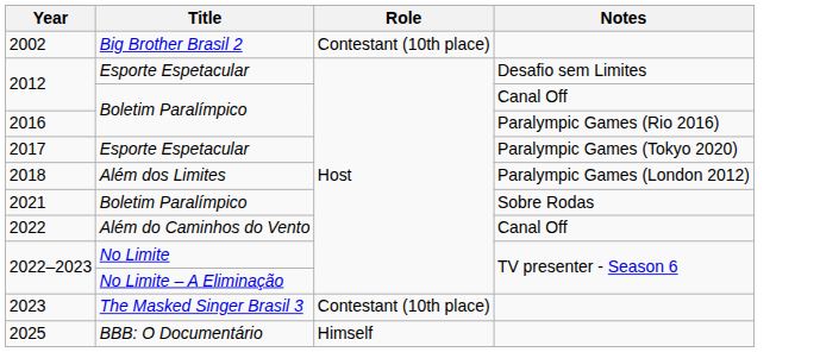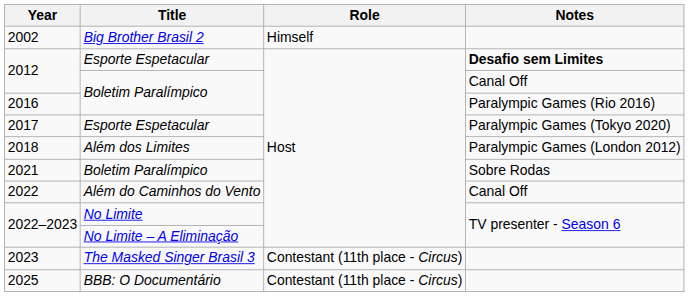 <table class="wikitable">
 <tr>
 <th>Year</th>
 <th>Title</th>
 <th>Role</th>
 <th>Notes</th>
 </tr>
 <tr>
 <td>2002</td>
 <td><em><a href='#'>Big Brother Brasil 2</a></em></td>
-<td>Contestant (10th place)</td>
+<td>Himself</td>
 <td></td>
 </tr>
 <tr>
 <td rowspan="2">2012</td>
 <td><em>Esporte Espetacular</em></td>
 <td rowspan="9">Host</td>
-<td>Desafio sem Limites</td>
+<td><strong>Desafio sem Limites</strong></td>
 </tr>
 <tr>
 <td rowspan="2"><em>Boletim Paralímpico</em></td>
 <td>Canal Off</td>
 </tr>
 <tr>
 <td>2016</td>
 <td>Paralympic Games (Rio 2016)</td>
 </tr>
 <tr>
 <td>2017</td>
 <td><em>Esporte Espetacular</em></td>
 <td>Paralympic Games (Tokyo 2020)</td>
 </tr>
 <tr>
 <td>2018</td>
 <td><em>Além dos Limites</em></td>
 <td>Paralympic Games (London 2012)</td>
 </tr>
 <tr>
 <td>2021</td>
 <td><em>Boletim Paralímpico</em></td>
 <td>Sobre Rodas</td>
 </tr>
 <tr>
 <td>2022</td>
 <td><em>Além do Caminhos do Vento</em></td>
 <td>Canal Off</td>
 </tr>
 <tr>
 <td rowspan="2">2022–2023</td>
 <td><em><a href='#'>No Limite</a></em></td>
 <td rowspan="2">TV presenter - <a href='#'>Season 6</a></td>
 </tr>
 <tr>
 <td><em><a href='#'>No Limite – A Eliminação</a></em></td>
 </tr>
 <tr>
 <td>2023</td>
 <td><em><a href='#'>The Masked Singer Brasil 3</a></em></td>
-<td>Contestant (10th place)</td>
+<td>Contestant (11th place - <em>Circus</em>)</td>
 <td></td>
 </tr>
 <tr>
 <td>2025</td>
 <td><em>BBB: O Documentário</em></td>
-<td>Himself</td>
+<td>Contestant (11th place - <em>Circus</em>)</td>
 <td></td>
 </tr>
 </table>
